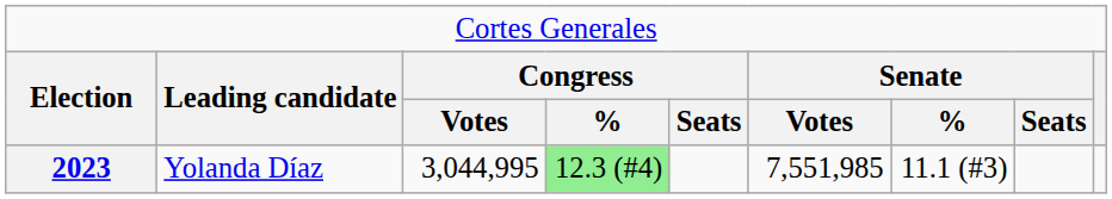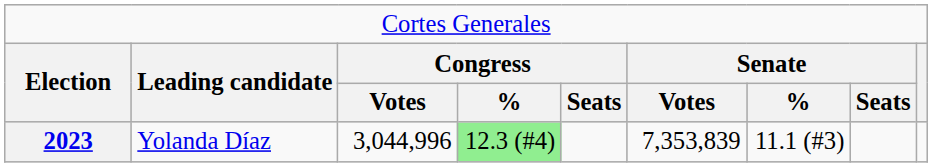 <table class="wikitable" style="text-align:right;">
 <tr>
 <td colspan="9" align="center"><a href='#'>Cortes Generales</a></td>
 </tr>
 <tr>
 <th rowspan="2" style="width:75px;">Election</th>
 <th rowspan="2">Leading candidate</th>
 <th colspan="3">Congress</th>
 <th colspan="3">Senate</th>
 <th rowspan="2"></th>
 </tr>
 <tr>
 <th style="width:70px;">Votes</th>
 <th style="width:60px;">%</th>
 <th>Seats</th>
 <th style="width:70px;">Votes</th>
 <th style="width:60px;">%</th>
 <th>Seats</th>
 </tr>
 <tr>
 <th><a href='#'>2023</a></th>
 <td style="text-align:left;"><a href='#'>Yolanda Díaz</a></td>
-<td>3,044,995</td>
+<td>3,044,996</td>
 <td style="background: lightgreen;">12.3 (#4)</td>
 <td></td>
-<td>7,551,985</td>
+<td>7,353,839</td>
 <td>11.1 (#3)</td>
 <td></td>
 <td></td>
 </tr>
 </table>
